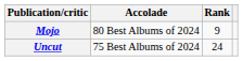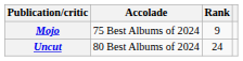 <table class="wikitable sortable plainrowheaders">
 <tr>
 <th scope="col">Publication/critic</th>
 <th scope="col">Accolade</th>
 <th scope="col">Rank</th>
 <th scope="col" class="unsortable"></th>
 </tr>
 <tr>
 <th scope="row"><em><a href='#'>Mojo</a></em></th>
-<td>80 Best Albums of 2024</td>
+<td>75 Best Albums of 2024</td>
 <td style="text-align: center;">9</td>
 <td style="text-align: center;"></td>
 </tr>
 <tr>
 <th scope="row"><em><a href='#'>Uncut</a></em></th>
-<td>75 Best Albums of 2024</td>
+<td>80 Best Albums of 2024</td>
 <td style="text-align: center;">24</td>
 <td style="text-align: center;"></td>
 </tr>
 </table>
